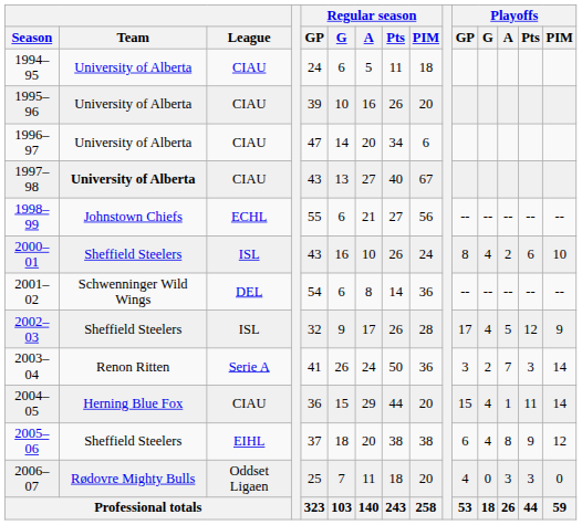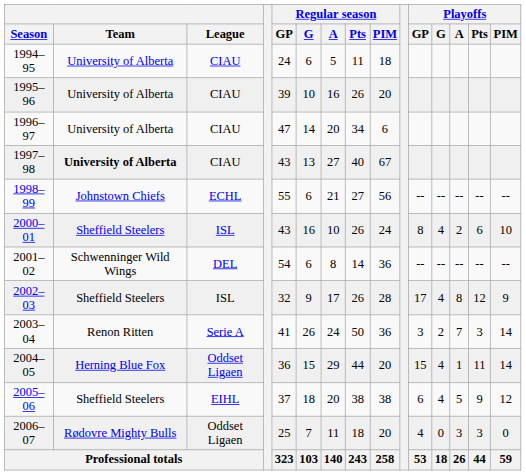 <table class="wikitable"| BORDER="0" CELLPADDING="1" CELLSPACING="0" width="75%" style="text-align:center">
 <tr bgcolor="#e0e0e0">
 <th colspan="3" bgcolor="#ffffff"> </th>
 <th rowspan="99" bgcolor="#ffffff"> </th>
 <th colspan="5"><a href='#'>Regular season</a></th>
 <th rowspan="99" bgcolor="#ffffff"> </th>
 <th colspan="5"><a href='#'>Playoffs</a></th>
 </tr>
 <tr bgcolor="#e0e0e0">
 <th><a href='#'>Season</a></th>
 <th>Team</th>
 <th>League</th>
 <th>GP</th>
 <th><a href='#'>G</a></th>
 <th><a href='#'>A</a></th>
 <th><a href='#'>Pts</a></th>
 <th><a href='#'>PIM</a></th>
 <th>GP</th>
 <th>G</th>
 <th>A</th>
 <th>Pts</th>
 <th>PIM</th>
 </tr>
 <tr ALIGN="center">
 <td>1994–95</td>
 <td><a href='#'>University of Alberta</a></td>
 <td><a href='#'>CIAU</a></td>
 <td>24</td>
 <td>6</td>
 <td>5</td>
 <td>11</td>
 <td>18</td>
 <td></td>
 <td></td>
 <td></td>
 <td></td>
 <td></td>
 </tr>
 <tr ALIGN="center" bgcolor="#f0f0f0">
 <td>1995–96</td>
 <td>University of Alberta</td>
 <td>CIAU</td>
 <td>39</td>
 <td>10</td>
 <td>16</td>
 <td>26</td>
 <td>20</td>
 <td></td>
 <td></td>
 <td></td>
 <td></td>
 <td></td>
 </tr>
 <tr ALIGN="center">
 <td>1996–97</td>
 <td>University of Alberta</td>
 <td>CIAU</td>
 <td>47</td>
 <td>14</td>
 <td>20</td>
 <td>34</td>
 <td>6</td>
 <td></td>
 <td></td>
 <td></td>
 <td></td>
 <td></td>
 </tr>
 <tr ALIGN="center" bgcolor="#f0f0f0">
 <td>1997–98</td>
 <td><strong>University of Alberta</strong></td>
 <td>CIAU</td>
 <td>43</td>
 <td>13</td>
 <td>27</td>
 <td>40</td>
 <td>67</td>
 <td></td>
 <td></td>
 <td></td>
 <td></td>
 <td></td>
 </tr>
 <tr ALIGN="center">
 <td><a href='#'>1998–99</a></td>
 <td><a href='#'>Johnstown Chiefs</a></td>
 <td><a href='#'>ECHL</a></td>
 <td>55</td>
 <td>6</td>
 <td>21</td>
 <td>27</td>
 <td>56</td>
 <td>--</td>
 <td>--</td>
 <td>--</td>
 <td>--</td>
 <td>--</td>
 </tr>
 <tr ALIGN="center" bgcolor="#f0f0f0">
 <td><a href='#'>2000–01</a></td>
 <td><a href='#'>Sheffield Steelers</a></td>
 <td><a href='#'>ISL</a></td>
 <td>43</td>
 <td>16</td>
 <td>10</td>
 <td>26</td>
 <td>24</td>
 <td>8</td>
 <td>4</td>
 <td>2</td>
 <td>6</td>
 <td>10</td>
 </tr>
 <tr ALIGN="center">
 <td>2001–02</td>
 <td>Schwenninger Wild Wings</td>
 <td><a href='#'>DEL</a></td>
 <td>54</td>
 <td>6</td>
 <td>8</td>
 <td>14</td>
 <td>36</td>
 <td>--</td>
 <td>--</td>
 <td>--</td>
 <td>--</td>
 <td>--</td>
 </tr>
 <tr ALIGN="center" bgcolor="#f0f0f0">
 <td><a href='#'>2002–03</a></td>
 <td>Sheffield Steelers</td>
 <td>ISL</td>
 <td>32</td>
 <td>9</td>
 <td>17</td>
 <td>26</td>
 <td>28</td>
 <td>17</td>
 <td>4</td>
-<td>5</td>
+<td>8</td>
 <td>12</td>
 <td>9</td>
 </tr>
 <tr ALIGN="center">
 <td>2003–04</td>
 <td>Renon Ritten</td>
 <td><a href='#'>Serie A</a></td>
 <td>41</td>
 <td>26</td>
 <td>24</td>
 <td>50</td>
 <td>36</td>
 <td>3</td>
 <td>2</td>
 <td>7</td>
 <td>3</td>
 <td>14</td>
 </tr>
 <tr ALIGN="center" bgcolor="#f0f0f0">
 <td>2004–05</td>
 <td><a href='#'>Herning Blue Fox</a></td>
-<td>CIAU</td>
+<td><a href='#'>Oddset Ligaen</a></td>
 <td>36</td>
 <td>15</td>
 <td>29</td>
 <td>44</td>
 <td>20</td>
 <td>15</td>
 <td>4</td>
 <td>1</td>
 <td>11</td>
 <td>14</td>
 </tr>
 <tr ALIGN="center">
 <td><a href='#'>2005–06</a></td>
 <td>Sheffield Steelers</td>
 <td><a href='#'>EIHL</a></td>
 <td>37</td>
 <td>18</td>
 <td>20</td>
 <td>38</td>
 <td>38</td>
 <td>6</td>
 <td>4</td>
-<td>8</td>
+<td>5</td>
 <td>9</td>
 <td>12</td>
 </tr>
 <tr ALIGN="center" bgcolor="#f0f0f0">
 <td>2006–07</td>
 <td><a href='#'>Rødovre Mighty Bulls</a></td>
 <td>Oddset Ligaen</td>
 <td>25</td>
 <td>7</td>
 <td>11</td>
 <td>18</td>
 <td>20</td>
 <td>4</td>
 <td>0</td>
 <td>3</td>
 <td>3</td>
 <td>0</td>
 </tr>
 <tr style="background-color:#e0e0e0;">
 <th colspan="3">Professional totals</th>
 <th>323</th>
 <th>103</th>
 <th>140</th>
 <th>243</th>
 <th>258</th>
 <th>53</th>
 <th>18</th>
 <th>26</th>
 <th>44</th>
 <th>59</th>
 </tr>
 </table>
